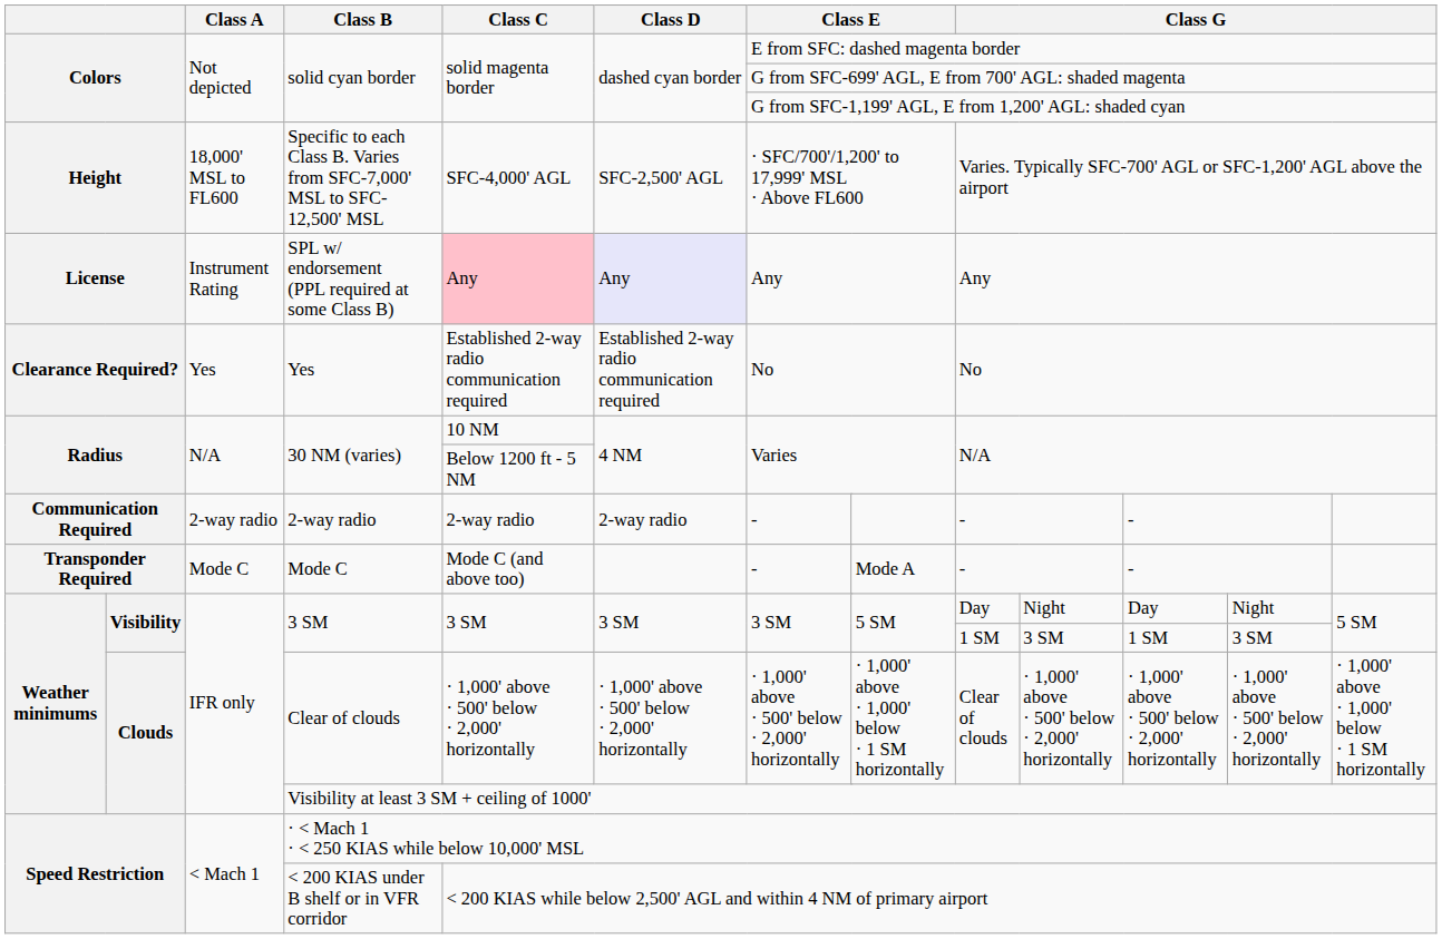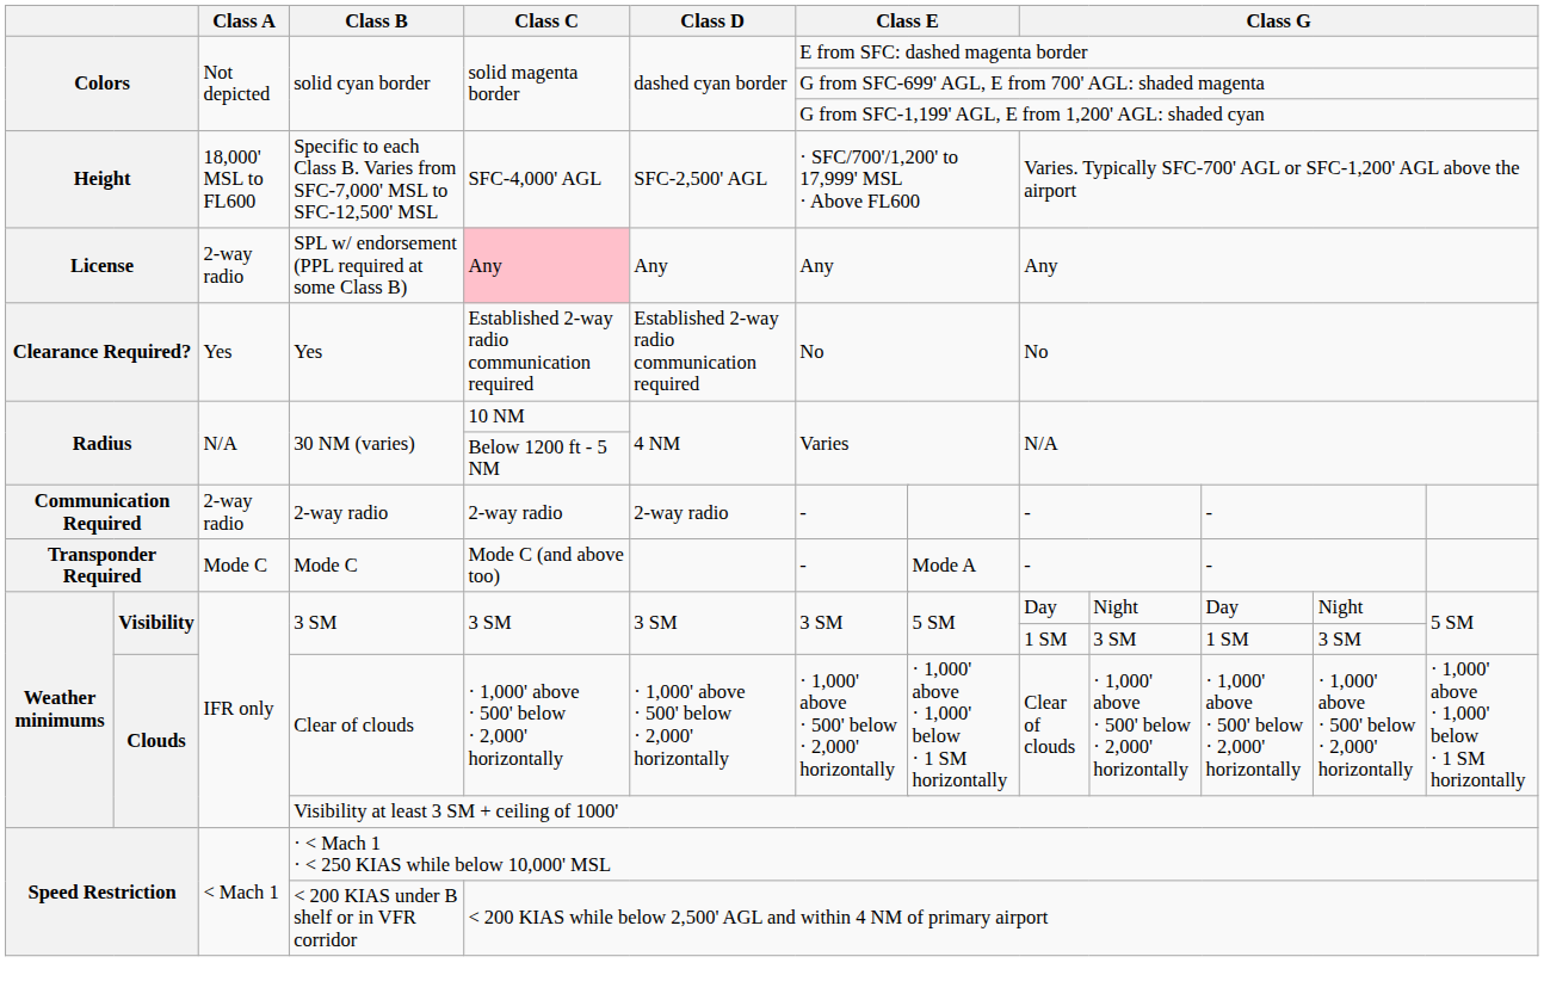 <table class="wikitable">
 <tr>
 <th colspan="2"></th>
 <th>Class  A</th>
 <th>Class  B</th>
 <th>Class  C</th>
 <th>Class  D</th>
 <th colspan="3">Class  E</th>
 <th colspan="5">Class  G</th>
 </tr>
 <tr>
 <th colspan="2" rowspan="3">Colors</th>
 <td rowspan="3">Not depicted</td>
 <td rowspan="3">solid cyan border</td>
 <td rowspan="3">solid magenta border</td>
 <td rowspan="3">dashed cyan border</td>
 <td colspan="8">E from SFC: dashed magenta border</td>
 </tr>
 <tr>
 <td colspan="8">G from SFC-699' AGL, E from 700' AGL: shaded magenta</td>
 </tr>
 <tr>
 <td colspan="8">G from SFC-1,199' AGL, E from 1,200' AGL: shaded cyan</td>
 </tr>
 <tr>
 <th colspan="2">Height</th>
 <td>18,000' MSL to FL600</td>
 <td>Specific to each Class B. Varies from SFC-7,000' MSL to SFC-12,500' MSL</td>
 <td>SFC-4,000' AGL</td>
 <td>SFC-2,500' AGL</td>
 <td colspan="3">· SFC/700'/1,200' to 17,999' MSL<br>· Above FL600</td>
 <td colspan="5">Varies. Typically SFC-700' AGL or SFC-1,200' AGL above the airport</td>
 </tr>
 <tr>
 <th colspan="2">License</th>
-<td>Instrument Rating</td>
+<td>2-way radio</td>
 <td>SPL w/ endorsement<br>(PPL required at some Class B)</td>
 <td style="background: pink;">Any</td>
-<td style="background: lavender;">Any</td>
+<td>Any</td>
 <td colspan="3">Any</td>
 <td colspan="5">Any</td>
 </tr>
 <tr>
 <th colspan="2">Clearance Required?</th>
 <td>Yes</td>
 <td>Yes</td>
 <td>Established 2-way radio communication required</td>
 <td>Established 2-way radio communication required</td>
 <td colspan="3">No</td>
 <td colspan="5">No</td>
 </tr>
 <tr>
 <th colspan="2" rowspan="2">Radius</th>
 <td rowspan="2">N/A</td>
 <td rowspan="2">30 NM (varies)</td>
 <td>10 NM</td>
 <td rowspan="2">4 NM</td>
 <td rowspan="2" colspan="3">Varies</td>
 <td rowspan="2" colspan="5">N/A</td>
 </tr>
 <tr>
 <td>Below 1200 ft - 5 NM</td>
 </tr>
 <tr>
 <th colspan="2">Communication Required</th>
 <td>2-way radio</td>
 <td>2-way radio</td>
 <td>2-way radio</td>
 <td>2-way radio</td>
 <td colspan="2">-</td>
 <td></td>
 <td colspan="2">-</td>
 <td colspan="2">-</td>
 <td></td>
 </tr>
 <tr>
 <th colspan="2">Transponder Required</th>
 <td>Mode C</td>
 <td>Mode C</td>
 <td>Mode C (and above too)</td>
 <td></td>
 <td colspan="2">-</td>
 <td>Mode A</td>
 <td colspan="2">-</td>
 <td colspan="2">-</td>
 <td></td>
 </tr>
 <tr>
 <th rowspan="4">Weather minimums</th>
 <th rowspan="2">Visibility</th>
 <td rowspan="4">IFR only</td>
 <td rowspan="2">3 SM</td>
 <td rowspan="2">3 SM</td>
 <td rowspan="2">3 SM</td>
 <td rowspan="2" colspan="2">3 SM</td>
 <td rowspan="2">5 SM</td>
 <td>Day</td>
 <td>Night</td>
 <td>Day</td>
 <td>Night</td>
 <td rowspan="2">5 SM</td>
 </tr>
 <tr>
 <td>1 SM</td>
 <td>3 SM</td>
 <td>1 SM</td>
 <td>3 SM</td>
 </tr>
 <tr>
 <th rowspan="2">Clouds</th>
 <td rowspan="1">Clear of clouds</td>
 <td rowspan="1">· 1,000' above<br>· 500' below<br>· 2,000' horizontally</td>
 <td rowspan="1">· 1,000' above<br>· 500' below<br>· 2,000' horizontally</td>
 <td rowspan="1" colspan="2">· 1,000' above<br>· 500' below<br>· 2,000' horizontally</td>
 <td rowspan="1">· 1,000' above<br>· 1,000' below<br>· 1 SM horizontally</td>
 <td rowspan="1">Clear of clouds</td>
 <td rowspan="1">· 1,000' above<br>· 500' below<br>· 2,000' horizontally</td>
 <td rowspan="1">· 1,000' above<br>· 500' below<br>· 2,000' horizontally</td>
 <td rowspan="1">· 1,000' above<br>· 500' below<br>· 2,000' horizontally</td>
 <td rowspan="1">· 1,000' above<br>· 1,000' below<br>· 1 SM horizontally</td>
 </tr>
 <tr>
 <td colspan="11">Visibility at least 3 SM + ceiling of 1000'</td>
 </tr>
 <tr>
 <th colspan="2" rowspan="2">Speed Restriction</th>
 <td rowspan="2">< Mach 1</td>
 <td colspan="11">· < Mach 1<br>· < 250 KIAS while below 10,000' MSL</td>
 </tr>
 <tr>
 <td>< 200 KIAS under B shelf or in VFR corridor</td>
 <td colspan="10">< 200 KIAS while below 2,500' AGL and within 4 NM of primary airport</td>
 </tr>
 </table>
